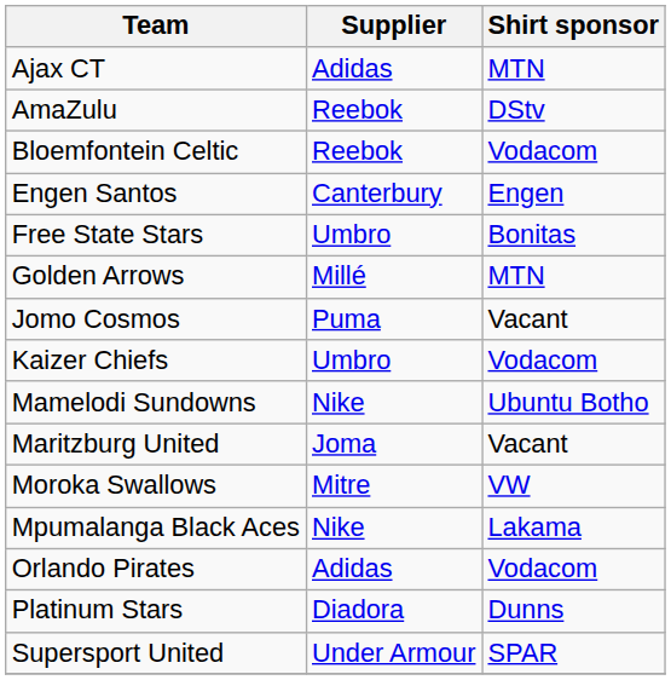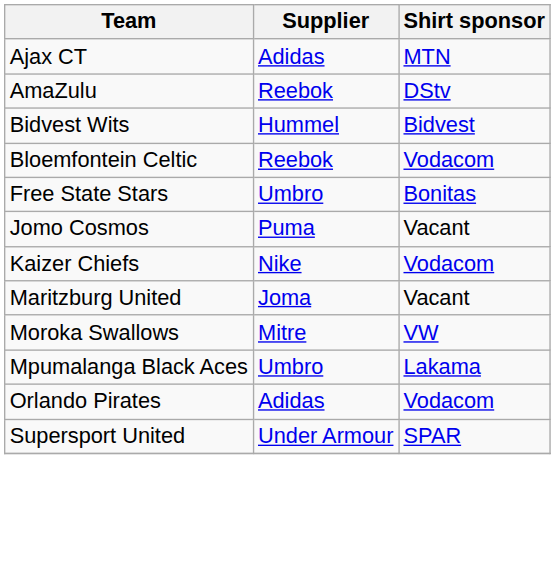 <table class="wikitable">
 <tr>
 <th>Team</th>
 <th>Supplier</th>
 <th>Shirt sponsor</th>
 </tr>
 <tr>
 <td>Ajax CT</td>
 <td><a href='#'>Adidas</a></td>
 <td><a href='#'>MTN</a></td>
 </tr>
 <tr>
 <td>AmaZulu</td>
 <td><a href='#'>Reebok</a></td>
 <td><a href='#'>DStv</a></td>
 </tr>
 <tr>
+<td>Bidvest Wits</td>
+<td><a href='#'>Hummel</a></td>
+<td><a href='#'>Bidvest</a></td>
+</tr>
+<tr>
 <td>Bloemfontein Celtic</td>
 <td><a href='#'>Reebok</a></td>
 <td><a href='#'>Vodacom</a></td>
 </tr>
 <tr>
-<td>Engen Santos</td>
-<td><a href='#'>Canterbury</a></td>
-<td><a href='#'>Engen</a></td>
-</tr>
-<tr>
 <td>Free State Stars</td>
 <td><a href='#'>Umbro</a></td>
 <td><a href='#'>Bonitas</a></td>
-</tr>
-<tr>
-<td>Golden Arrows</td>
-<td><a href='#'>Millé</a></td>
-<td><a href='#'>MTN</a></td>
 </tr>
 <tr>
 <td>Jomo Cosmos</td>
 <td><a href='#'>Puma</a></td>
 <td>Vacant</td>
 </tr>
 <tr>
 <td>Kaizer Chiefs</td>
-<td><a href='#'>Umbro</a></td>
+<td><a href='#'>Nike</a></td>
 <td><a href='#'>Vodacom</a></td>
-</tr>
-<tr>
-<td>Mamelodi Sundowns</td>
-<td><a href='#'>Nike</a></td>
-<td><a href='#'>Ubuntu Botho</a></td>
 </tr>
 <tr>
 <td>Maritzburg United</td>
 <td><a href='#'>Joma</a></td>
 <td>Vacant</td>
 </tr>
 <tr>
 <td>Moroka Swallows</td>
 <td><a href='#'>Mitre</a></td>
 <td><a href='#'>VW</a></td>
 </tr>
 <tr>
 <td>Mpumalanga Black Aces</td>
-<td><a href='#'>Nike</a></td>
+<td><a href='#'>Umbro</a></td>
 <td><a href='#'>Lakama</a></td>
 </tr>
 <tr>
 <td>Orlando Pirates</td>
 <td><a href='#'>Adidas</a></td>
 <td><a href='#'>Vodacom</a></td>
-</tr>
-<tr>
-<td>Platinum Stars</td>
-<td><a href='#'>Diadora</a></td>
-<td><a href='#'>Dunns</a></td>
 </tr>
 <tr>
 <td>Supersport United</td>
 <td><a href='#'>Under Armour</a></td>
 <td><a href='#'>SPAR</a></td>
 </tr>
 <tr>
 </tr>
 </table>
